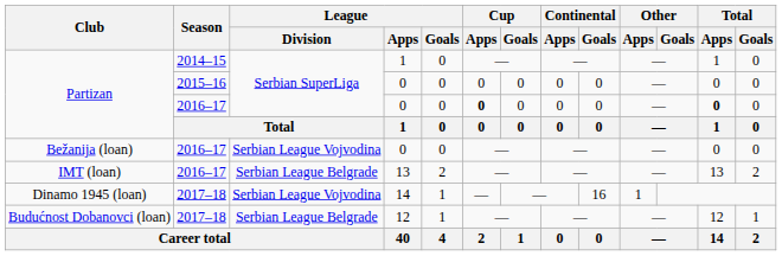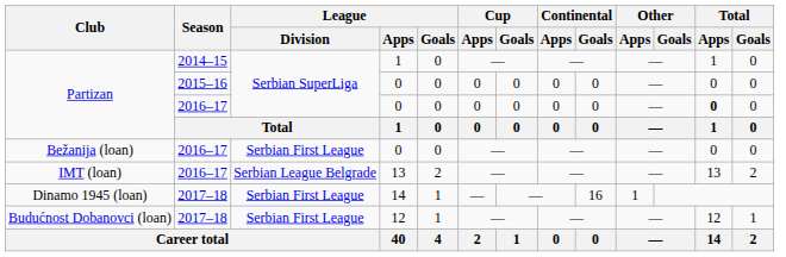 <table class="wikitable" style="text-align:center">
 <tr>
 <th rowspan="2">Club</th>
 <th rowspan="2">Season</th>
 <th colspan="3">League</th>
 <th colspan="2">Cup</th>
 <th colspan="2">Continental</th>
 <th colspan="2">Other</th>
 <th colspan="2">Total</th>
 </tr>
 <tr>
 <th>Division</th>
 <th>Apps</th>
 <th>Goals</th>
 <th>Apps</th>
 <th>Goals</th>
 <th>Apps</th>
 <th>Goals</th>
 <th>Apps</th>
 <th>Goals</th>
 <th>Apps</th>
 <th>Goals</th>
 </tr>
 <tr>
 <td rowspan="4"><a href='#'>Partizan</a></td>
 <td><a href='#'>2014–15</a></td>
 <td rowspan=3><a href='#'>Serbian SuperLiga</a></td>
 <td>1</td>
 <td>0</td>
 <td colspan="2">—</td>
 <td colspan="2">—</td>
 <td colspan="2">—</td>
 <td>1</td>
 <td>0</td>
 </tr>
 <tr>
 <td><a href='#'>2015–16</a></td>
 <td>0</td>
 <td>0</td>
 <td>0</td>
 <td>0</td>
 <td>0</td>
 <td>0</td>
 <td colspan="2">—</td>
 <td>0</td>
 <td>0</td>
 </tr>
 <tr>
 <td><a href='#'>2016–17</a></td>
 <td>0</td>
 <td>0</td>
-<td><strong>0</strong></td>
+<td>0</td>
 <td>0</td>
 <td>0</td>
 <td>0</td>
 <td colspan="2">—</td>
 <td><strong>0</strong></td>
 <td>0</td>
 </tr>
 <tr>
 <th colspan="2">Total</th>
 <th>1</th>
 <th>0</th>
 <th>0</th>
 <th>0</th>
 <th>0</th>
 <th>0</th>
 <th colspan="2">—</th>
 <th>1</th>
 <th>0</th>
 </tr>
 <tr>
 <td><a href='#'>Bežanija</a> (loan)</td>
 <td><a href='#'>2016–17</a></td>
-<td><a href='#'>Serbian League Vojvodina</a></td>
+<td><a href='#'>Serbian First League</a></td>
 <td>0</td>
 <td>0</td>
 <td colspan="2">—</td>
 <td colspan="2">—</td>
 <td colspan="2">—</td>
 <td>0</td>
 <td>0</td>
 </tr>
 <tr>
 <td><a href='#'>IMT</a> (loan)</td>
 <td><a href='#'>2016–17</a></td>
 <td><a href='#'>Serbian League Belgrade</a></td>
 <td>13</td>
 <td>2</td>
 <td colspan="2">—</td>
 <td colspan="2">—</td>
 <td colspan="2">—</td>
 <td>13</td>
 <td>2</td>
 </tr>
 <tr>
 <td>Dinamo 1945 (loan)</td>
 <td><a href='#'>2017–18</a></td>
-<td><a href='#'>Serbian League Vojvodina</a></td>
+<td><a href='#'>Serbian First League</a></td>
 <td>14</td>
 <td>1</td>
 <td 2>—</td>
 <td colspan="2">—</td>
 <td>16</td>
 <td>1</td>
 </tr>
 <tr>
 <td><a href='#'>Budućnost Dobanovci</a> (loan)</td>
 <td><a href='#'>2017–18</a></td>
-<td><a href='#'>Serbian League Belgrade</a></td>
+<td><a href='#'>Serbian First League</a></td>
 <td>12</td>
 <td>1</td>
 <td colspan="2">—</td>
 <td colspan="2">—</td>
 <td colspan="2">—</td>
 <td>12</td>
 <td>1</td>
 </tr>
 <tr>
 <th colspan="3">Career total</th>
 <th>40</th>
 <th>4</th>
 <th>2</th>
 <th>1</th>
 <th>0</th>
 <th>0</th>
 <th colspan="2">—</th>
 <th>14</th>
 <th>2</th>
 </tr>
 </table>
